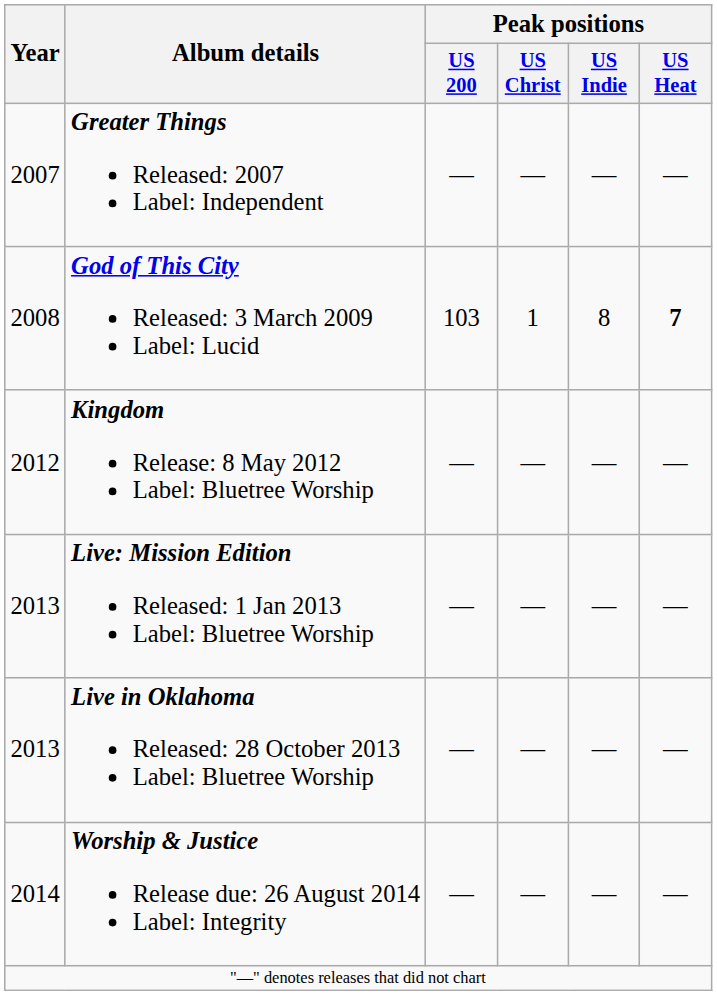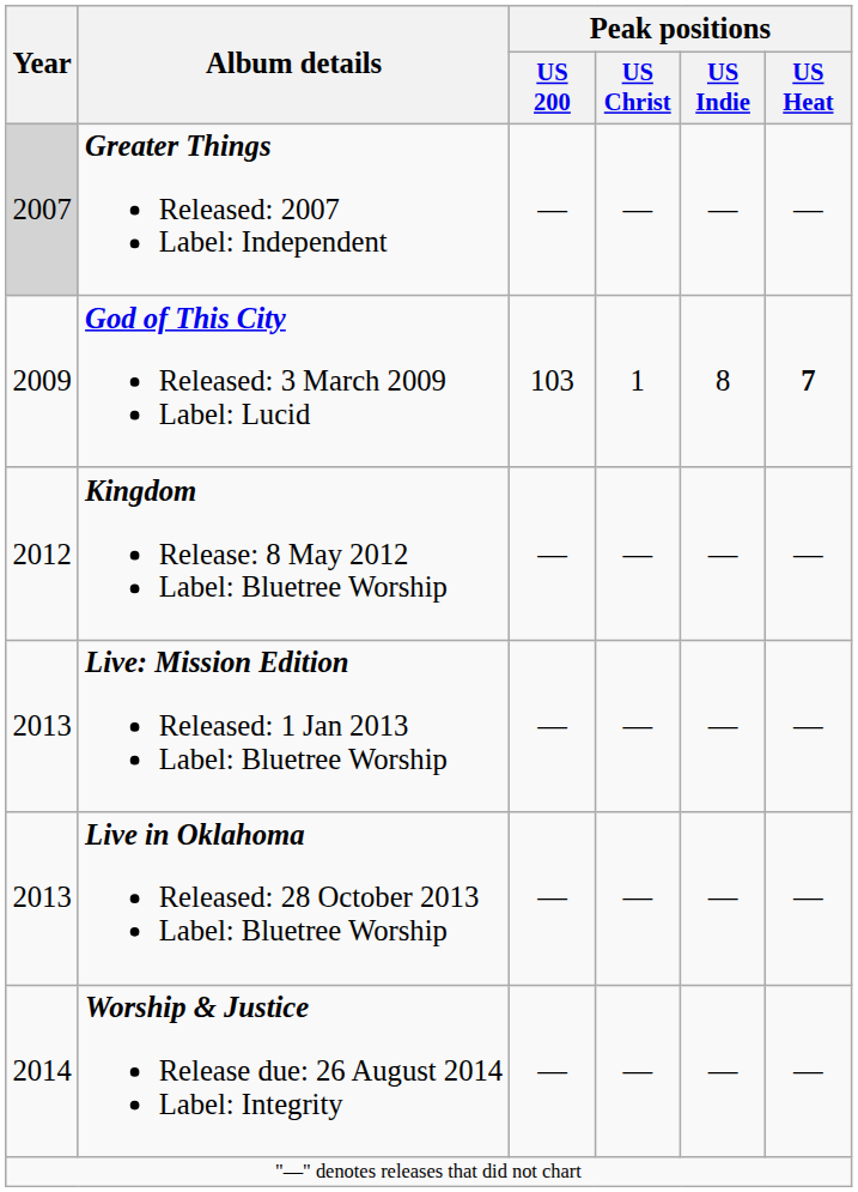 <table class="wikitable" style="text-align:center;">
 <tr>
 <th rowspan="2">Year</th>
 <th rowspan="2">Album details</th>
 <th colspan="4">Peak positions</th>
 </tr>
 <tr style="font-size:smaller;">
 <th width="40"><a href='#'>US<br>200</a></th>
 <th width="40"><a href='#'>US<br>Christ</a></th>
 <th width="40"><a href='#'>US<br>Indie</a></th>
 <th width="40"><a href='#'>US<br>Heat</a></th>
 </tr>
 <tr>
-<td>2007</td>
+<td style="background: lightgrey;">2007</td>
 <td align="left"><strong><em>Greater Things</em></strong><br><ul><li>Released: 2007</li><li>Label: Independent</li></ul></td>
 <td>—</td>
 <td>—</td>
 <td>—</td>
 <td>—</td>
 </tr>
 <tr>
-<td>2008</td>
+<td>2009</td>
 <td align="left"><strong><em><a href='#'>God of This City</a></em></strong><br><ul><li>Released: 3 March 2009</li><li>Label: Lucid</li></ul></td>
 <td>103</td>
 <td>1</td>
 <td>8</td>
 <td><strong>7</strong></td>
 </tr>
 <tr>
 <td>2012</td>
 <td align="left"><strong><em>Kingdom</em></strong><br><ul><li>Release: 8 May 2012</li><li>Label: Bluetree Worship</li></ul></td>
 <td>—</td>
 <td>—</td>
 <td>—</td>
 <td>—</td>
 </tr>
 <tr>
 <td>2013</td>
 <td align="left"><strong><em>Live: Mission Edition</em></strong><br><ul><li>Released: 1  Jan 2013</li><li>Label: Bluetree Worship</li></ul></td>
 <td>—</td>
 <td>—</td>
 <td>—</td>
 <td>—</td>
 </tr>
 <tr>
 <td>2013</td>
 <td align="left"><strong><em>Live in Oklahoma</em></strong><br><ul><li>Released: 28 October 2013</li><li>Label: Bluetree Worship</li></ul></td>
 <td>—</td>
 <td>—</td>
 <td>—</td>
 <td>—</td>
 </tr>
 <tr>
 <td>2014</td>
 <td align="left"><strong><em>Worship & Justice</em></strong><br><ul><li>Release due: 26 August 2014</li><li>Label: Integrity</li></ul></td>
 <td>—</td>
 <td>—</td>
 <td>—</td>
 <td>—</td>
 </tr>
 <tr>
 <td colspan="10" style="font-size:8pt">"—" denotes releases that did not chart</td>
 </tr>
 </table>
